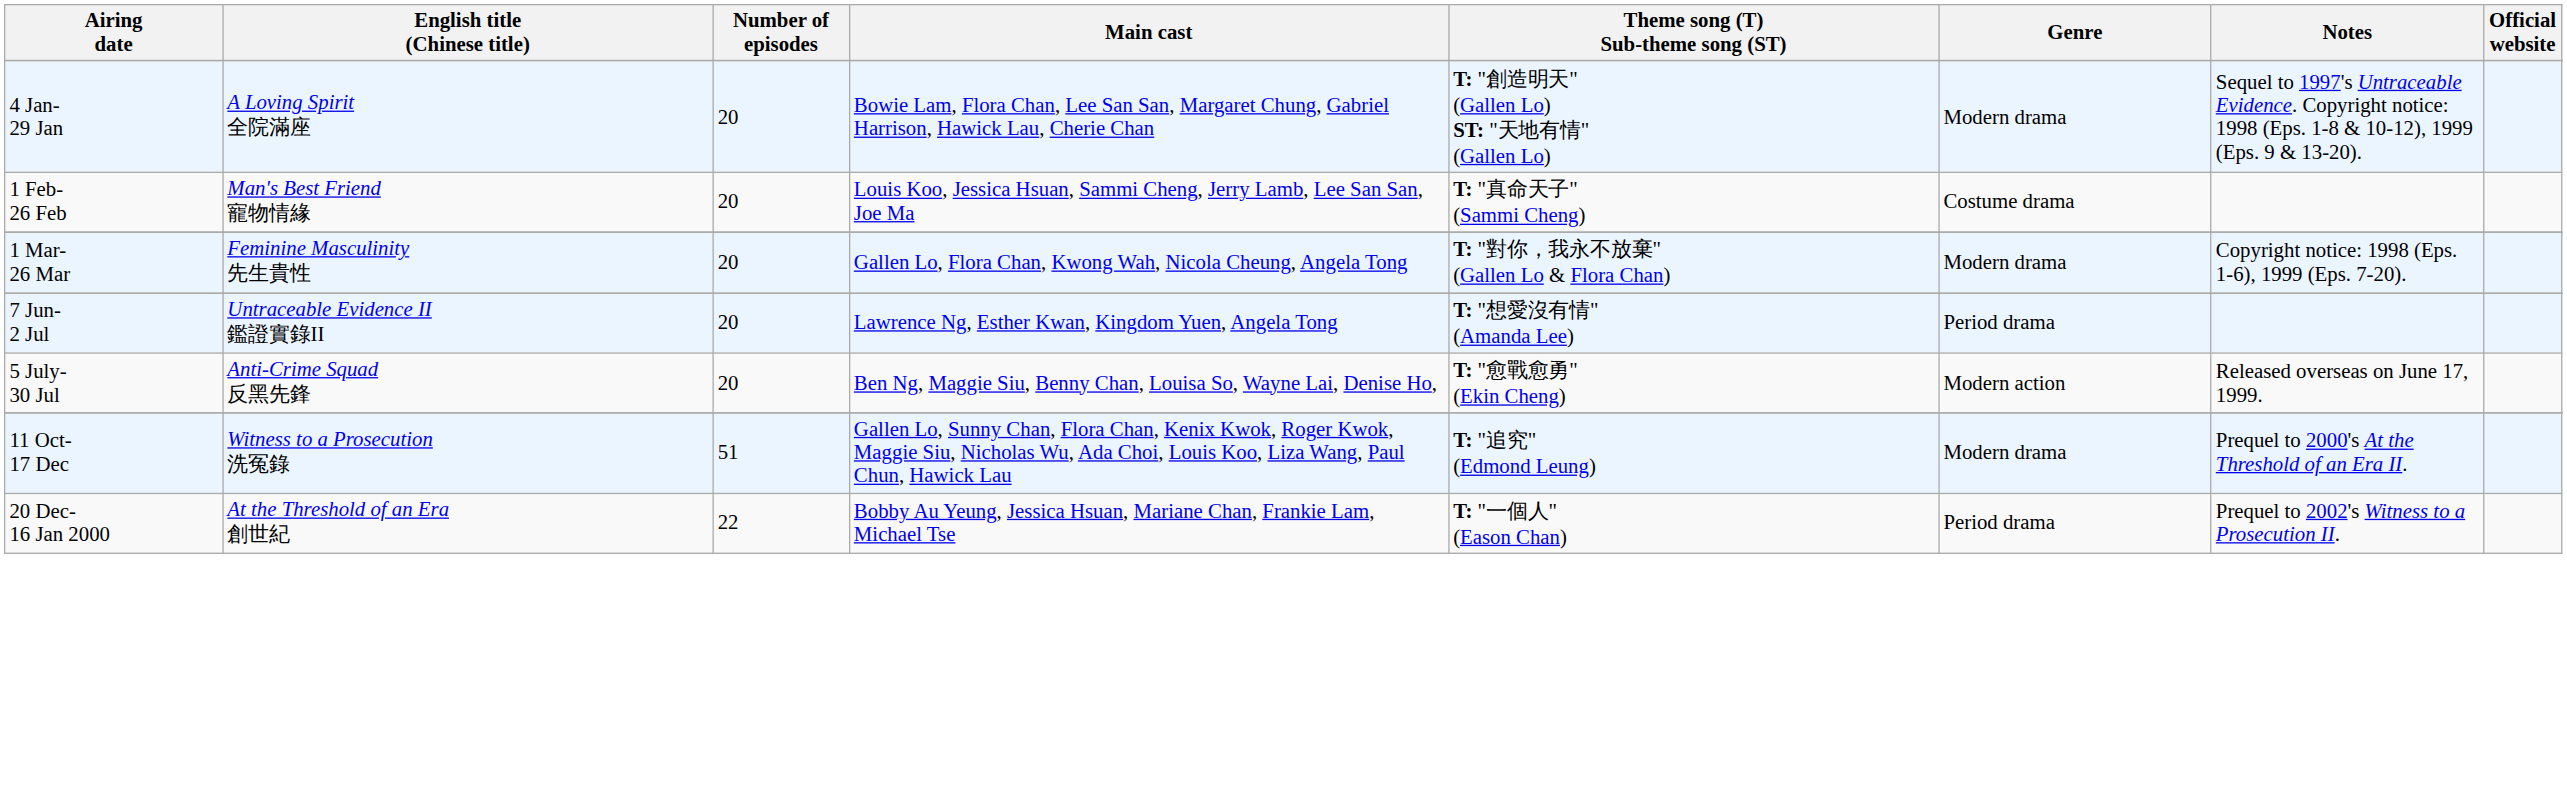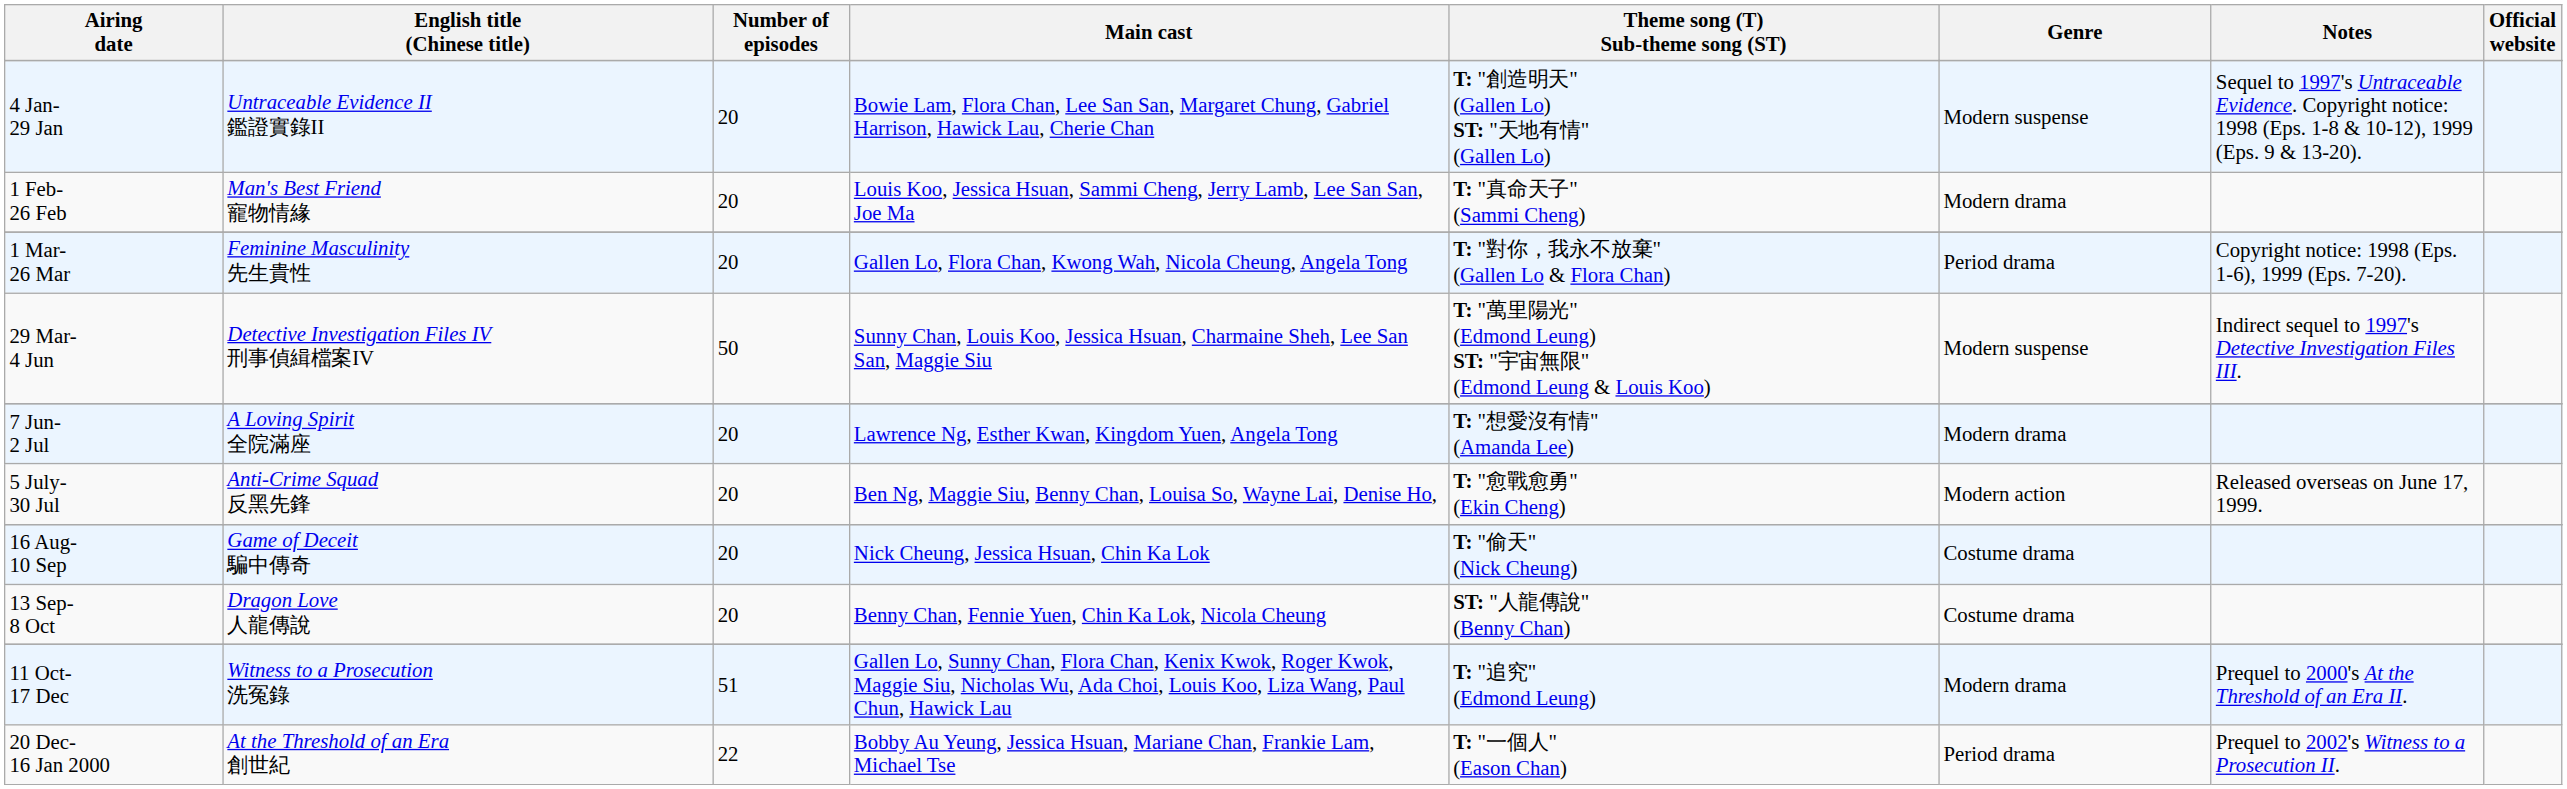 <table class="wikitable">
 <tr>
 <th align=center width=8% bgcolor="silver">Airing<br>date</th>
 <th align=center width=18% bgcolor="silver">English title <br> (Chinese title)</th>
 <th align=center width=5% bgcolor="silver">Number of episodes</th>
 <th align=center width=22% bgcolor="silver">Main cast</th>
 <th align=center width=18% bgcolor="silver">Theme song (T) <br>Sub-theme song (ST)</th>
 <th align=center width=10% bgcolor="silver">Genre</th>
 <th align=center width=10% bgcolor="silver">Notes</th>
 <th align=center width=1% bgcolor="silver">Official website</th>
 </tr>
 <tr>
 </tr>
 <tr ---- bgcolor="#ebf5ff">
 <td>4 Jan- <br> 29 Jan</td>
-<td><em><a href='#'>A Loving Spirit</a></em> <br> 全院滿座</td>
+<td><em><a href='#'>Untraceable Evidence II</a></em> <br> 鑑證實錄II</td>
 <td>20</td>
 <td><a href='#'>Bowie Lam</a>, <a href='#'>Flora Chan</a>, <a href='#'>Lee San San</a>, <a href='#'>Margaret Chung</a>, <a href='#'>Gabriel Harrison</a>, <a href='#'>Hawick Lau</a>, <a href='#'>Cherie Chan</a></td>
 <td><strong>T:</strong> "創造明天" <br>(<a href='#'>Gallen Lo</a>) <br> <strong>ST:</strong> "天地有情"<br> (<a href='#'>Gallen Lo</a>)</td>
-<td>Modern drama</td>
+<td>Modern suspense</td>
 <td>Sequel to <a href='#'>1997</a>'s <em><a href='#'>Untraceable Evidence</a></em>. Copyright notice: 1998 (Eps. 1-8 & 10-12), 1999 (Eps. 9 & 13-20).</td>
 <td> </td>
 </tr>
 <tr>
 <td>1 Feb- <br> 26 Feb</td>
 <td><em><a href='#'>Man's Best Friend</a></em> <br> 寵物情緣</td>
 <td>20</td>
 <td><a href='#'>Louis Koo</a>, <a href='#'>Jessica Hsuan</a>, <a href='#'>Sammi Cheng</a>, <a href='#'>Jerry Lamb</a>, <a href='#'>Lee San San</a>, <a href='#'>Joe Ma</a></td>
 <td><strong>T:</strong> "真命天子" <br>(<a href='#'>Sammi Cheng</a>)</td>
-<td>Costume drama</td>
+<td>Modern drama</td>
 <td></td>
 <td> </td>
 </tr>
 <tr>
 </tr>
 <tr ---- bgcolor="#ebf5ff">
 <td>1 Mar- <br> 26 Mar</td>
 <td><em><a href='#'>Feminine Masculinity</a></em> <br> 先生貴性</td>
 <td>20</td>
 <td><a href='#'>Gallen Lo</a>, <a href='#'>Flora Chan</a>, <a href='#'>Kwong Wah</a>, <a href='#'>Nicola Cheung</a>, <a href='#'>Angela Tong</a></td>
 <td><strong>T:</strong> "對你，我永不放棄" <br>(<a href='#'>Gallen Lo</a> & <a href='#'>Flora Chan</a>)</td>
-<td>Modern drama</td>
+<td>Period drama</td>
 <td>Copyright notice: 1998 (Eps. 1-6), 1999 (Eps. 7-20).</td>
 <td> </td>
+</tr>
+<tr>
+<td>29 Mar- <br> 4 Jun</td>
+<td><em><a href='#'>Detective Investigation Files IV</a></em> <br> 刑事偵緝檔案IV</td>
+<td>50</td>
+<td><a href='#'>Sunny Chan</a>, <a href='#'>Louis Koo</a>, <a href='#'>Jessica Hsuan</a>, <a href='#'>Charmaine Sheh</a>, <a href='#'>Lee San San</a>, <a href='#'>Maggie Siu</a></td>
+<td><strong>T:</strong> "萬里陽光" <br>(<a href='#'>Edmond Leung</a>) <br> <strong>ST:</strong> "宇宙無限" <br>(<a href='#'>Edmond Leung</a> & <a href='#'>Louis Koo</a>)</td>
+<td>Modern suspense</td>
+<td>Indirect sequel to <a href='#'>1997</a>'s <em><a href='#'>Detective Investigation Files III</a></em>.</td>
+<td></td>
 </tr>
 <tr>
 </tr>
 <tr ---- bgcolor="#ebf5ff">
 <td>7 Jun- <br> 2 Jul</td>
-<td><em><a href='#'>Untraceable Evidence II</a></em> <br> 鑑證實錄II</td>
+<td><em><a href='#'>A Loving Spirit</a></em> <br> 全院滿座</td>
 <td>20</td>
 <td><a href='#'>Lawrence Ng</a>, <a href='#'>Esther Kwan</a>, <a href='#'>Kingdom Yuen</a>, <a href='#'>Angela Tong</a></td>
 <td><strong>T:</strong> "想愛沒有情" <br> (<a href='#'>Amanda Lee</a>)</td>
-<td>Period drama</td>
+<td>Modern drama</td>
 <td></td>
 <td> </td>
 </tr>
 <tr>
 <td>5 July- <br> 30 Jul</td>
 <td><em><a href='#'>Anti-Crime Squad</a></em> <br> 反黑先鋒</td>
 <td>20</td>
 <td><a href='#'>Ben Ng</a>, <a href='#'>Maggie Siu</a>, <a href='#'>Benny Chan</a>, <a href='#'>Louisa So</a>, <a href='#'>Wayne Lai</a>, <a href='#'>Denise Ho</a>,</td>
 <td><strong>T:</strong> "愈戰愈勇" <br> (<a href='#'>Ekin Cheng</a>)</td>
 <td>Modern action</td>
 <td>Released overseas on June 17, 1999.</td>
 <td> </td>
 </tr>
 <tr>
+</tr>
+<tr ---- bgcolor="#ebf5ff">
+<td>16 Aug- <br> 10 Sep</td>
+<td><em><a href='#'>Game of Deceit</a></em> <br> 騙中傳奇</td>
+<td>20</td>
+<td><a href='#'>Nick Cheung</a>, <a href='#'>Jessica Hsuan</a>, <a href='#'>Chin Ka Lok</a></td>
+<td><strong>T:</strong> "偷天" <br> (<a href='#'>Nick Cheung</a>)</td>
+<td>Costume drama</td>
+<td></td>
+<td> </td>
+</tr>
+<tr>
+<td>13 Sep- <br> 8 Oct</td>
+<td><em><a href='#'>Dragon Love</a></em> <br> 人龍傳說</td>
+<td>20</td>
+<td><a href='#'>Benny Chan</a>, <a href='#'>Fennie Yuen</a>, <a href='#'>Chin Ka Lok</a>, <a href='#'>Nicola Cheung</a></td>
+<td><strong>ST:</strong> "人龍傳說" <br> (<a href='#'>Benny Chan</a>)</td>
+<td>Costume drama</td>
+<td></td>
+<td> </td>
 </tr>
 <tr>
 </tr>
 <tr ---- bgcolor="#ebf5ff">
 <td>11 Oct- <br> 17 Dec</td>
 <td><em><a href='#'>Witness to a Prosecution</a></em> <br> 洗冤錄</td>
 <td>51</td>
 <td><a href='#'>Gallen Lo</a>, <a href='#'>Sunny Chan</a>, <a href='#'>Flora Chan</a>, <a href='#'>Kenix Kwok</a>, <a href='#'>Roger Kwok</a>, <a href='#'>Maggie Siu</a>, <a href='#'>Nicholas Wu</a>, <a href='#'>Ada Choi</a>, <a href='#'>Louis Koo</a>, <a href='#'>Liza Wang</a>, <a href='#'>Paul Chun</a>, <a href='#'>Hawick Lau</a></td>
 <td><strong>T:</strong> "追究" <br>(<a href='#'>Edmond Leung</a>)</td>
 <td>Modern drama</td>
 <td>Prequel to <a href='#'>2000</a>'s <em><a href='#'>At the Threshold of an Era II</a></em>.</td>
 <td> </td>
 </tr>
 <tr>
 <td>20 Dec- <br> 16 Jan 2000</td>
 <td><em><a href='#'>At the Threshold of an Era</a></em> <br> 創世紀</td>
 <td>22</td>
 <td><a href='#'>Bobby Au Yeung</a>, <a href='#'>Jessica Hsuan</a>, <a href='#'>Mariane Chan</a>, <a href='#'>Frankie Lam</a>, <a href='#'>Michael Tse</a></td>
 <td><strong>T:</strong> "一個人" <br> (<a href='#'>Eason Chan</a>)</td>
 <td>Period drama</td>
 <td>Prequel to <a href='#'>2002</a>'s <em><a href='#'>Witness to a Prosecution II</a></em>.</td>
 <td> </td>
 </tr>
 </table>
